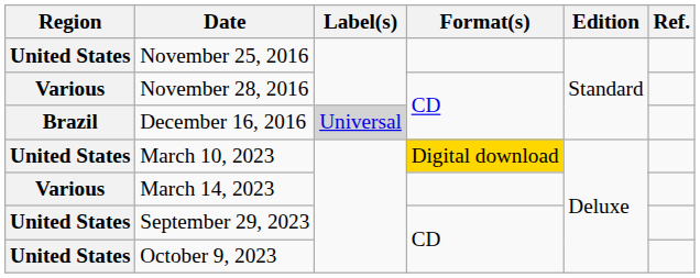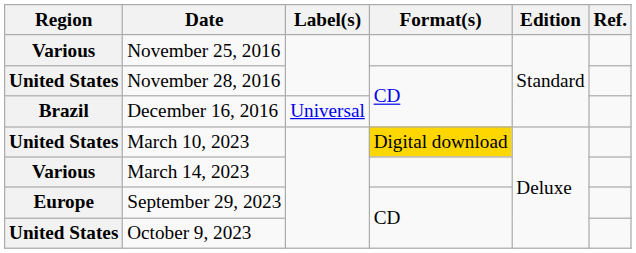 <table class="wikitable plainrowheaders">
 <tr>
 <th scope="col">Region</th>
 <th scope="col">Date</th>
 <th scope="col">Label(s)</th>
 <th scope="col">Format(s)</th>
 <th scope="col">Edition</th>
 <th scope="col">Ref.</th>
 </tr>
 <tr>
-<th scope="row">United States</th>
+<th scope="row">Various</th>
 <td>November 25, 2016</td>
 <td rowspan="2"></td>
 <td></td>
 <td rowspan="3">Standard</td>
 <td style="text-align:center;"></td>
 </tr>
 <tr>
-<th scope="row">Various</th>
+<th scope="row">United States</th>
 <td>November 28, 2016</td>
 <td rowspan="2"><a href='#'>CD</a></td>
 <td style="text-align:center;"></td>
 </tr>
 <tr>
 <th scope="row">Brazil</th>
 <td>December 16, 2016</td>
-<td style="background: lightgrey;"><a href='#'>Universal</a></td>
+<td><a href='#'>Universal</a></td>
 <td style="text-align:center;"></td>
 </tr>
 <tr>
 <th scope="row">United States</th>
 <td>March 10, 2023</td>
 <td rowspan="4"></td>
 <td style="background: gold;">Digital download</td>
 <td rowspan="4">Deluxe</td>
 <td style="text-align:center;"></td>
 </tr>
 <tr>
 <th scope="row">Various</th>
 <td>March 14, 2023</td>
 <td></td>
 <td style="text-align:center;"></td>
 </tr>
 <tr>
-<th scope="row">United States</th>
+<th scope="row">Europe</th>
 <td>September 29, 2023</td>
 <td rowspan="2">CD</td>
 <td style="text-align:center;"></td>
 </tr>
 <tr>
 <th scope="row">United States</th>
 <td>October 9, 2023</td>
 <td style="text-align:center;"></td>
 </tr>
 </table>
